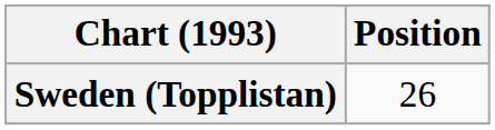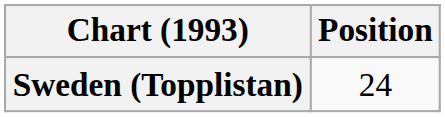 <table class="wikitable plainrowheaders" style="text-align:center">
 <tr>
 <th scope="col">Chart (1993)</th>
 <th scope="col">Position</th>
 </tr>
 <tr>
 <th scope="row">Sweden (Topplistan)</th>
-<td>26</td>
+<td>24</td>
 </tr>
 </table>
